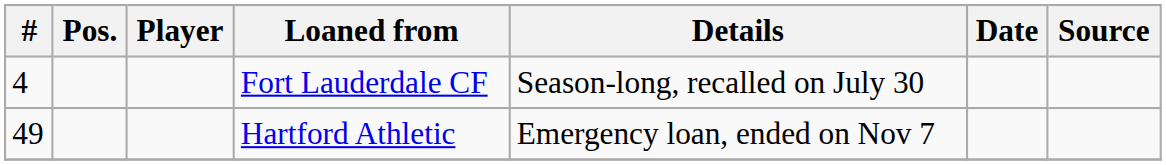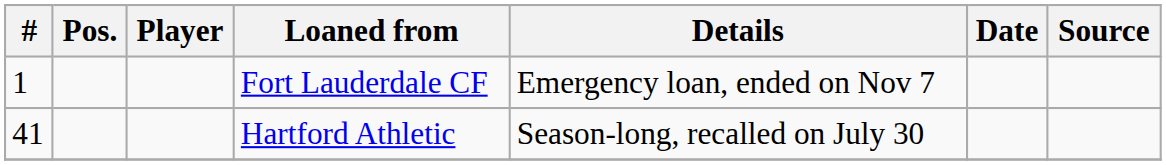 <table class="wikitable sortable" style="width:90%; text-align:center; font-size:95%; text-align:left;">
 <tr>
 <th>#</th>
 <th>Pos.</th>
 <th>Player</th>
 <th>Loaned from</th>
 <th>Details</th>
 <th>Date</th>
 <th>Source</th>
 </tr>
 <tr>
-<td>4</td>
+<td>1</td>
 <td></td>
 <td></td>
 <td> <a href='#'>Fort Lauderdale CF</a></td>
-<td>Season-long, recalled on July 30</td>
+<td>Emergency loan, ended on Nov 7</td>
 <td></td>
 <td></td>
 </tr>
 <tr>
-<td>49</td>
+<td>41</td>
 <td></td>
 <td></td>
 <td> <a href='#'>Hartford Athletic</a></td>
-<td>Emergency loan, ended on Nov 7</td>
+<td>Season-long, recalled on July 30</td>
 <td></td>
 <td></td>
 </tr>
 <tr>
 </tr>
 </table>
